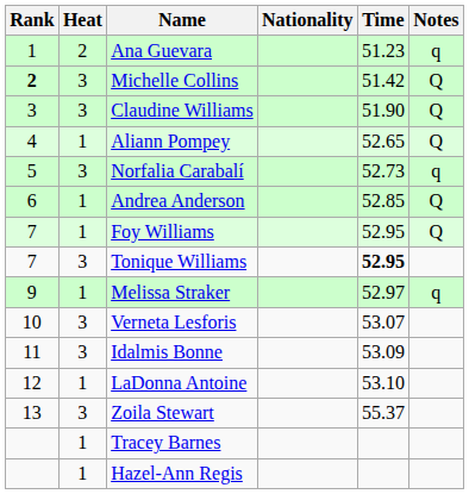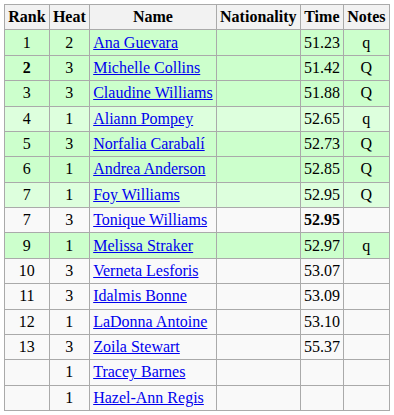 <table class="wikitable sortable" style="text-align:center">
 <tr>
 <th>Rank</th>
 <th>Heat</th>
 <th>Name</th>
 <th>Nationality</th>
 <th>Time</th>
 <th>Notes</th>
 </tr>
 <tr bgcolor=ccffcc>
 <td>1</td>
 <td>2</td>
 <td align=left><a href='#'>Ana Guevara</a></td>
 <td align=left></td>
 <td>51.23</td>
 <td>q</td>
 </tr>
 <tr bgcolor=ccffcc>
 <td><strong>2</strong></td>
 <td>3</td>
 <td align=left><a href='#'>Michelle Collins</a></td>
 <td align=left></td>
 <td>51.42</td>
 <td>Q</td>
 </tr>
 <tr bgcolor=ccffcc>
 <td>3</td>
 <td>3</td>
 <td align=left><a href='#'>Claudine Williams</a></td>
 <td align=left></td>
-<td>51.90</td>
+<td>51.88</td>
 <td>Q</td>
 </tr>
 <tr bgcolor=ddffdd>
 <td>4</td>
 <td>1</td>
 <td align=left><a href='#'>Aliann Pompey</a></td>
 <td align=left></td>
 <td>52.65</td>
-<td>Q</td>
+<td>q</td>
 </tr>
 <tr bgcolor=ccffcc>
 <td>5</td>
 <td>3</td>
 <td align=left><a href='#'>Norfalia Carabalí</a></td>
 <td align=left></td>
 <td>52.73</td>
-<td>q</td>
+<td>Q</td>
 </tr>
 <tr bgcolor=ccffcc>
 <td>6</td>
 <td>1</td>
 <td align=left><a href='#'>Andrea Anderson</a></td>
 <td align=left></td>
 <td>52.85</td>
 <td>Q</td>
 </tr>
 <tr bgcolor=ddffdd>
 <td>7</td>
 <td>1</td>
 <td align=left><a href='#'>Foy Williams</a></td>
 <td align=left></td>
 <td>52.95</td>
 <td>Q</td>
 </tr>
 <tr>
 <td>7</td>
 <td>3</td>
 <td align=left><a href='#'>Tonique Williams</a></td>
 <td align=left></td>
 <td><strong>52.95</strong></td>
 <td></td>
 </tr>
 <tr bgcolor=ccffcc>
 <td>9</td>
 <td>1</td>
 <td align=left><a href='#'>Melissa Straker</a></td>
 <td align=left></td>
 <td>52.97</td>
 <td>q</td>
 </tr>
 <tr>
 <td>10</td>
 <td>3</td>
 <td align=left><a href='#'>Verneta Lesforis</a></td>
 <td align=left></td>
 <td>53.07</td>
 <td></td>
 </tr>
 <tr>
 <td>11</td>
 <td>3</td>
 <td align=left><a href='#'>Idalmis Bonne</a></td>
 <td align=left></td>
 <td>53.09</td>
 <td></td>
 </tr>
 <tr>
 <td>12</td>
 <td>1</td>
 <td align=left><a href='#'>LaDonna Antoine</a></td>
 <td align=left></td>
 <td>53.10</td>
 <td></td>
 </tr>
 <tr>
 <td>13</td>
 <td>3</td>
 <td align=left><a href='#'>Zoila Stewart</a></td>
 <td align=left></td>
 <td>55.37</td>
 <td></td>
 </tr>
 <tr>
 <td></td>
 <td>1</td>
 <td align=left><a href='#'>Tracey Barnes</a></td>
 <td align=left></td>
 <td></td>
 <td></td>
 </tr>
 <tr>
 <td></td>
 <td>1</td>
 <td align=left><a href='#'>Hazel-Ann Regis</a></td>
 <td align=left></td>
 <td></td>
 <td></td>
 </tr>
 </table>
